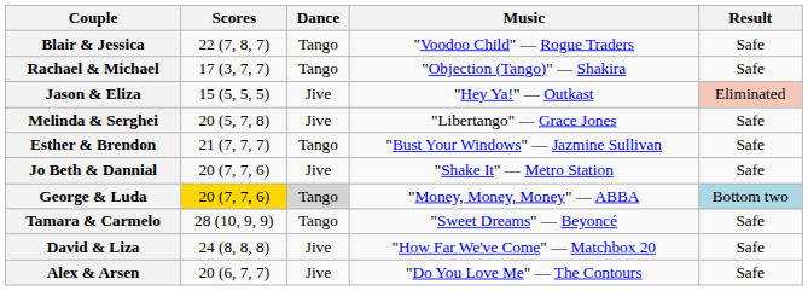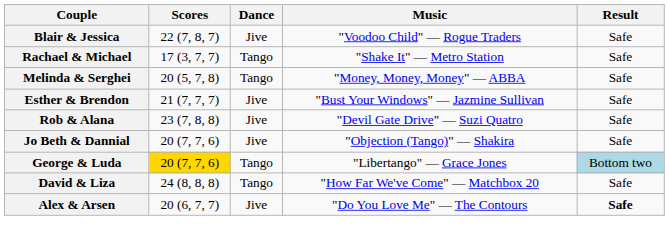 <table class="wikitable sortable" style="text-align:center; width: 90%">
 <tr>
 <th scope="col">Couple</th>
 <th scope="col">Scores</th>
 <th scope="col">Dance</th>
 <th scope="col" class="unsortable">Music</th>
 <th scope="col" class="unsortable">Result</th>
 </tr>
 <tr>
 <th scope="row">Blair & Jessica</th>
 <td>22 (7, 8, 7)</td>
-<td>Tango</td>
+<td>Jive</td>
 <td>"<a href='#'>Voodoo Child</a>" — <a href='#'>Rogue Traders</a></td>
 <td>Safe</td>
 </tr>
 <tr>
 <th scope="row">Rachael & Michael</th>
 <td>17 (3, 7, 7)</td>
 <td>Tango</td>
-<td>"<a href='#'>Objection (Tango)</a>" — <a href='#'>Shakira</a></td>
+<td>"<a href='#'>Shake It</a>" — <a href='#'>Metro Station</a></td>
 <td>Safe</td>
-</tr>
-<tr>
-<th scope="row">Jason & Eliza</th>
-<td>15 (5, 5, 5)</td>
-<td>Jive</td>
-<td>"<a href='#'>Hey Ya!</a>" — <a href='#'>Outkast</a></td>
-<td bgcolor="f4c7b8">Eliminated</td>
 </tr>
 <tr>
 <th scope="row">Melinda & Serghei</th>
 <td>20 (5, 7, 8)</td>
-<td>Jive</td>
-<td>"Libertango" — <a href='#'>Grace Jones</a></td>
+<td>Tango</td>
+<td>"<a href='#'>Money, Money, Money</a>" ― <a href='#'>ABBA</a></td>
 <td>Safe</td>
 </tr>
 <tr>
 <th scope="row">Esther & Brendon</th>
 <td>21 (7, 7, 7)</td>
-<td>Tango</td>
+<td>Jive</td>
 <td>"<a href='#'>Bust Your Windows</a>" — <a href='#'>Jazmine Sullivan</a></td>
+<td>Safe</td>
+</tr>
+<tr>
+<th scope="row">Rob & Alana</th>
+<td>23 (7, 8, 8)</td>
+<td>Jive</td>
+<td>"<a href='#'>Devil Gate Drive</a>" — <a href='#'>Suzi Quatro</a></td>
 <td>Safe</td>
 </tr>
 <tr>
 <th scope="row">Jo Beth & Dannial</th>
 <td>20 (7, 7, 6)</td>
 <td>Jive</td>
-<td>"<a href='#'>Shake It</a>" — <a href='#'>Metro Station</a></td>
+<td>"<a href='#'>Objection (Tango)</a>" — <a href='#'>Shakira</a></td>
 <td>Safe</td>
 </tr>
 <tr>
 <th scope="row">George & Luda</th>
 <td style="background: gold;">20 (7, 7, 6)</td>
-<td style="background: lightgrey;">Tango</td>
-<td>"<a href='#'>Money, Money, Money</a>" ― <a href='#'>ABBA</a></td>
+<td>Tango</td>
+<td>"Libertango" — <a href='#'>Grace Jones</a></td>
 <td bgcolor="lightblue">Bottom two</td>
-</tr>
-<tr>
-<th scope="row">Tamara & Carmelo</th>
-<td>28 (10, 9, 9)</td>
-<td>Tango</td>
-<td>"<a href='#'>Sweet Dreams</a>" — <a href='#'>Beyoncé</a></td>
-<td>Safe</td>
 </tr>
 <tr>
 <th scope="row">David & Liza</th>
 <td>24 (8, 8, 8)</td>
-<td>Jive</td>
+<td>Tango</td>
 <td>"<a href='#'>How Far We've Come</a>" — <a href='#'>Matchbox 20</a></td>
 <td>Safe</td>
 </tr>
 <tr>
 <th scope="row">Alex & Arsen</th>
 <td>20 (6, 7, 7)</td>
 <td>Jive</td>
 <td>"<a href='#'>Do You Love Me</a>" — <a href='#'>The Contours</a></td>
-<td>Safe</td>
+<td><strong>Safe</strong></td>
 </tr>
 </table>
